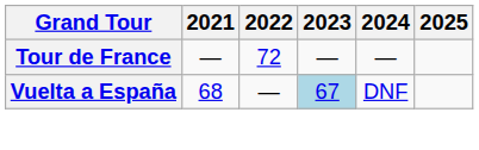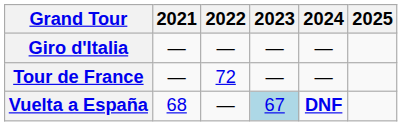 <table class="wikitable plainrowheaders">
 <tr>
 <th scope="col"><a href='#'>Grand Tour</a></th>
 <th scope="col">2021</th>
 <th scope="col">2022</th>
 <th scope="col">2023</th>
 <th scope="col">2024</th>
 <th scope="col">2025</th>
+</tr>
+<tr style="text-align:center;">
+<th scope="row"> <a href='#'>Giro d'Italia</a></th>
+<td>—</td>
+<td>—</td>
+<td>—</td>
+<td>—</td>
+<td></td>
 </tr>
 <tr style="text-align:center;">
 <th scope="row"> <a href='#'>Tour de France</a></th>
 <td>—</td>
 <td><a href='#'>72</a></td>
 <td>—</td>
 <td>—</td>
 <td></td>
 </tr>
 <tr style="text-align:center;">
 <th scope="row"> <a href='#'>Vuelta a España</a></th>
 <td><a href='#'>68</a></td>
 <td>—</td>
 <td style="background: lightblue;"><a href='#'>67</a></td>
-<td><a href='#'>DNF</a></td>
+<td><strong><a href='#'>DNF</a></strong></td>
 <td></td>
 </tr>
 </table>
